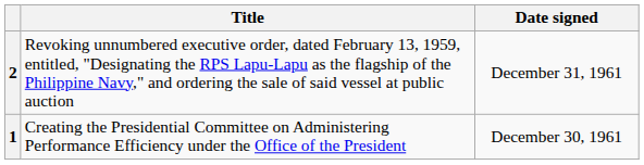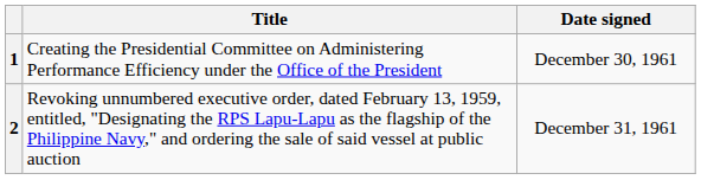 <table class="wikitable sortable" style="text-align:center;">
 <tr>
 <th scope="col"></th>
 <th scope="col">Title</th>
 <th scope="col" width="150px">Date signed</th>
 </tr>
 <tr>
+<th scope="row">1</th>
+<td style="text-align:left;">Creating the Presidential Committee on Administering Performance Efficiency under the <a href='#'>Office of the President</a></td>
+<td>December 30, 1961</td>
+</tr>
+<tr>
 <th scope="row">2</th>
 <td style="text-align:left;">Revoking unnumbered executive order, dated February 13, 1959, entitled, "Designating the <a href='#'>RPS Lapu-Lapu</a> as the flagship of the <a href='#'>Philippine Navy</a>," and ordering the sale of said vessel at public auction</td>
 <td>December 31, 1961</td>
 </tr>
-<tr>
-<th scope="row">1</th>
-<td style="text-align:left;">Creating the Presidential Committee on Administering Performance Efficiency under the <a href='#'>Office of the President</a></td>
-<td>December 30, 1961</td>
-</tr>
 </table>
